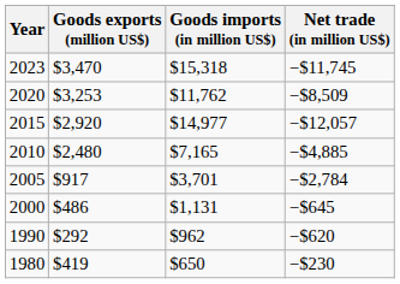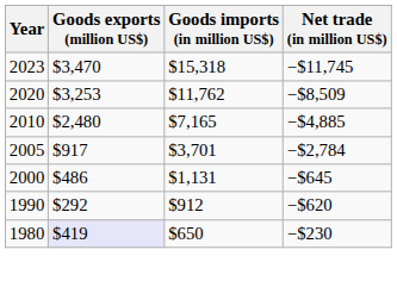 <table class="wikitable">
 <tr>
 <th>Year</th>
 <th>Goods exports<br><small>(million US$)</small></th>
 <th>Goods imports<br><small>(in</small> <small>million US$)</small></th>
 <th>Net trade<br><small>(in</small> <small>million US$)</small></th>
 </tr>
 <tr>
 <td>2023</td>
 <td>$3,470</td>
 <td>$15,318</td>
 <td>−$11,745</td>
 </tr>
 <tr>
 <td>2020</td>
 <td>$3,253</td>
 <td>$11,762</td>
 <td>−$8,509</td>
-</tr>
-<tr>
-<td>2015</td>
-<td>$2,920</td>
-<td>$14,977</td>
-<td>−$12,057</td>
 </tr>
 <tr>
 <td>2010</td>
 <td>$2,480</td>
 <td>$7,165</td>
 <td>−$4,885</td>
 </tr>
 <tr>
 <td>2005</td>
 <td>$917</td>
 <td>$3,701</td>
 <td>−$2,784</td>
 </tr>
 <tr>
 <td>2000</td>
 <td>$486</td>
 <td>$1,131</td>
 <td>−$645</td>
 </tr>
 <tr>
 <td>1990</td>
 <td>$292</td>
-<td>$962</td>
+<td>$912</td>
 <td>−$620</td>
 </tr>
 <tr>
 <td>1980</td>
-<td>$419</td>
+<td style="background: lavender;">$419</td>
 <td>$650</td>
 <td>−$230</td>
 </tr>
 </table>
